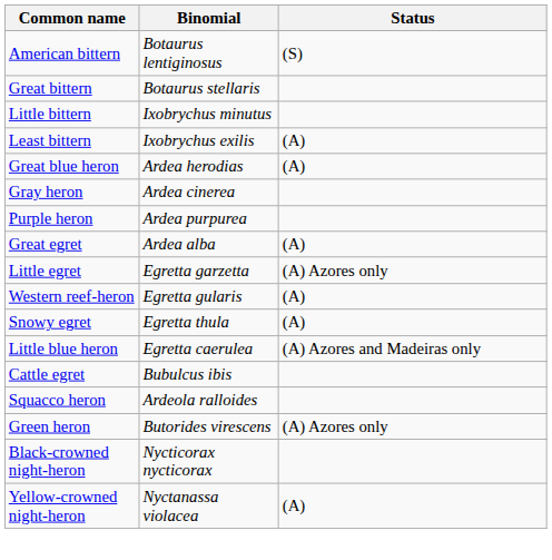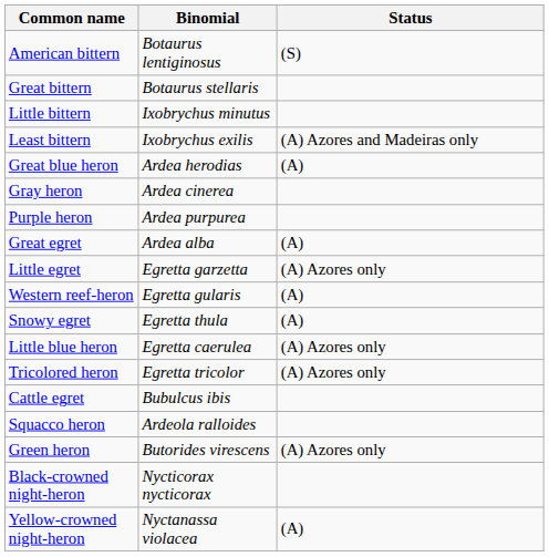 <table width=60% class="wikitable">
 <tr>
 <th width=15%>Common name</th>
 <th width=15%>Binomial</th>
 <th width=30%>Status</th>
 </tr>
 <tr>
 <td><a href='#'>American bittern</a></td>
 <td><em>Botaurus lentiginosus</em></td>
 <td>(S)</td>
 </tr>
 <tr>
 <td><a href='#'>Great bittern</a></td>
 <td><em>Botaurus stellaris</em></td>
 <td></td>
 </tr>
 <tr>
 <td><a href='#'>Little bittern</a></td>
 <td><em>Ixobrychus minutus</em></td>
 <td></td>
 </tr>
 <tr>
 <td><a href='#'>Least bittern</a></td>
 <td><em>Ixobrychus exilis</em></td>
-<td>(A)</td>
+<td>(A) Azores and Madeiras only</td>
 </tr>
 <tr>
 <td><a href='#'>Great blue heron</a></td>
 <td><em>Ardea herodias</em></td>
 <td>(A)</td>
 </tr>
 <tr>
 <td><a href='#'>Gray heron</a></td>
 <td><em>Ardea cinerea</em></td>
 <td></td>
 </tr>
 <tr>
 <td><a href='#'>Purple heron</a></td>
 <td><em>Ardea purpurea</em></td>
 <td></td>
 </tr>
 <tr>
 <td><a href='#'>Great egret</a></td>
 <td><em>Ardea alba</em></td>
 <td>(A)</td>
 </tr>
 <tr>
 <td><a href='#'>Little egret</a></td>
 <td><em>Egretta garzetta</em></td>
 <td>(A) Azores only</td>
 </tr>
 <tr>
 <td><a href='#'>Western reef-heron</a></td>
 <td><em>Egretta gularis</em></td>
 <td>(A)</td>
 </tr>
 <tr>
 <td><a href='#'>Snowy egret</a></td>
 <td><em>Egretta thula</em></td>
 <td>(A)</td>
 </tr>
 <tr>
 <td><a href='#'>Little blue heron</a></td>
 <td><em>Egretta caerulea</em></td>
-<td>(A) Azores and Madeiras only</td>
+<td>(A) Azores only</td>
+</tr>
+<tr>
+<td><a href='#'>Tricolored heron</a></td>
+<td><em>Egretta tricolor</em></td>
+<td>(A) Azores only</td>
 </tr>
 <tr>
 <td><a href='#'>Cattle egret</a></td>
 <td><em>Bubulcus ibis</em></td>
 <td></td>
 </tr>
 <tr>
 <td><a href='#'>Squacco heron</a></td>
 <td><em>Ardeola ralloides</em></td>
 <td></td>
 </tr>
 <tr>
 <td><a href='#'>Green heron</a></td>
 <td><em>Butorides virescens</em></td>
 <td>(A) Azores only</td>
 </tr>
 <tr>
 <td><a href='#'>Black-crowned night-heron</a></td>
 <td><em>Nycticorax nycticorax</em></td>
 <td></td>
 </tr>
 <tr>
 <td><a href='#'>Yellow-crowned night-heron</a></td>
 <td><em> Nyctanassa violacea</em></td>
 <td>(A)</td>
 </tr>
 </table>
